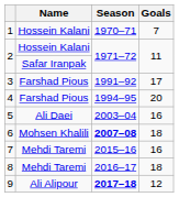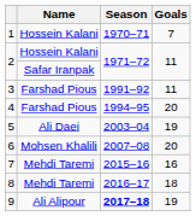 <table class="wikitable"style=text-align:center>
 <tr>
 <th></th>
 <th><strong>Name</strong></th>
 <th><strong>Season</strong></th>
 <th><strong>Goals</strong></th>
 </tr>
 <tr>
 <td>1</td>
 <td><a href='#'>Hossein Kalani</a></td>
 <td><a href='#'>1970–71</a></td>
 <td>7</td>
 </tr>
 <tr>
 <td rowspan="2">2</td>
 <td><a href='#'>Hossein Kalani</a></td>
 <td rowspan="2"><a href='#'>1971–72</a></td>
 <td rowspan="2">11</td>
 </tr>
 <tr>
 <td><a href='#'>Safar Iranpak</a></td>
 </tr>
 <tr>
 <td>3</td>
 <td><a href='#'>Farshad Pious</a></td>
 <td><a href='#'>1991–92</a></td>
-<td>17</td>
+<td>11</td>
 </tr>
 <tr>
 <td>4</td>
 <td><a href='#'>Farshad Pious</a></td>
 <td><a href='#'>1994–95</a></td>
 <td>20</td>
 </tr>
 <tr>
 <td>5</td>
 <td><a href='#'>Ali Daei</a></td>
 <td><a href='#'>2003–04</a></td>
-<td>16</td>
+<td>19</td>
 </tr>
 <tr>
 <td>6</td>
 <td><a href='#'>Mohsen Khalili</a></td>
-<td><strong><a href='#'>2007–08</a></strong></td>
-<td>18</td>
+<td><a href='#'>2007–08</a></td>
+<td>20</td>
 </tr>
 <tr>
 <td>7</td>
 <td><a href='#'>Mehdi Taremi</a></td>
 <td><a href='#'>2015–16</a></td>
 <td>16</td>
 </tr>
 <tr>
 <td>8</td>
 <td><a href='#'>Mehdi Taremi</a></td>
 <td><a href='#'>2016–17</a></td>
 <td>18</td>
 </tr>
 <tr>
 <td>9</td>
 <td><a href='#'>Ali Alipour</a></td>
 <td><strong><a href='#'>2017–18</a></strong></td>
-<td>12</td>
+<td>19</td>
 </tr>
 </table>
